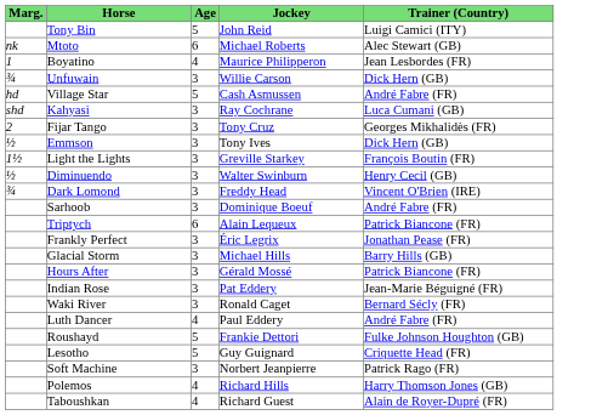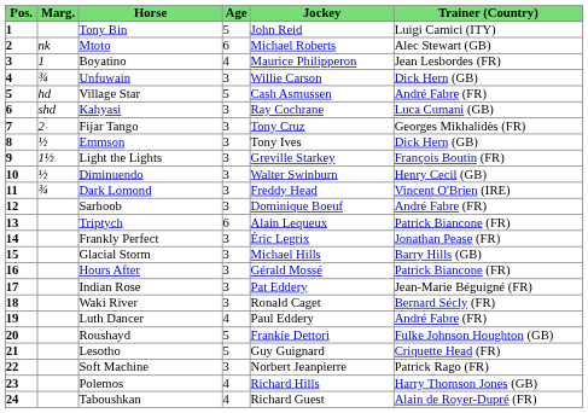 <table class = "sortable" | border="1" cellpadding="0" style="border-collapse: collapse; font-size:90%">
 <tr style="background:#7d7; text-align:center;">
+<th style="width:35px;"><strong>Pos.</strong></th>
 <th style="width:45px;"><strong>Marg.</strong></th>
 <th style="width:160px;"><strong>Horse</strong></th>
 <th style="width:30px;"><strong>Age</strong></th>
 <th style="width:160px;"><strong>Jockey</strong></th>
 <th style="width:210px;"><strong>Trainer (Country)</strong></th>
 </tr>
 <tr>
+<td><strong>1</strong></td>
 <td></td>
 <td><a href='#'>Tony Bin</a></td>
 <td>5</td>
 <td><a href='#'>John Reid</a></td>
 <td>Luigi Camici (ITY)</td>
 </tr>
 <tr>
+<td><strong>2</strong></td>
 <td><em>nk</em></td>
 <td><a href='#'>Mtoto</a></td>
 <td>6</td>
 <td><a href='#'>Michael Roberts</a></td>
 <td>Alec Stewart (GB)</td>
 </tr>
 <tr>
+<td><strong>3</strong></td>
 <td><em>1</em></td>
 <td>Boyatino</td>
 <td>4</td>
 <td><a href='#'>Maurice Philipperon</a></td>
 <td>Jean Lesbordes (FR)</td>
 </tr>
 <tr>
+<td><strong>4</strong></td>
 <td><em>¾</em></td>
 <td><a href='#'>Unfuwain</a></td>
 <td>3</td>
 <td><a href='#'>Willie Carson</a></td>
 <td><a href='#'>Dick Hern</a> (GB)</td>
 </tr>
 <tr>
+<td><strong>5</strong></td>
 <td><em>hd</em></td>
 <td>Village Star</td>
 <td>5</td>
 <td><a href='#'>Cash Asmussen</a></td>
 <td><a href='#'>André Fabre</a> (FR)</td>
 </tr>
 <tr>
+<td><strong>6</strong></td>
 <td><em>shd</em></td>
 <td><a href='#'>Kahyasi</a></td>
 <td>3</td>
 <td><a href='#'>Ray Cochrane</a></td>
 <td><a href='#'>Luca Cumani</a> (GB)</td>
 </tr>
 <tr>
+<td><strong>7</strong></td>
 <td><em>2</em></td>
 <td>Fijar Tango</td>
 <td>3</td>
 <td><a href='#'>Tony Cruz</a></td>
 <td>Georges Mikhalidès (FR)</td>
 </tr>
 <tr>
+<td><strong>8</strong></td>
 <td><em>½</em></td>
 <td><a href='#'>Emmson</a></td>
 <td>3</td>
 <td>Tony Ives</td>
 <td><a href='#'>Dick Hern</a> (GB)</td>
 </tr>
 <tr>
+<td><strong>9</strong></td>
 <td><em>1½</em></td>
 <td>Light the Lights</td>
 <td>3</td>
 <td><a href='#'>Greville Starkey</a></td>
 <td><a href='#'>François Boutin</a> (FR)</td>
 </tr>
 <tr>
+<td><strong>10</strong></td>
 <td><em>½</em></td>
 <td><a href='#'>Diminuendo</a></td>
 <td>3</td>
 <td><a href='#'>Walter Swinburn</a></td>
 <td><a href='#'>Henry Cecil</a> (GB)</td>
 </tr>
 <tr>
+<td><strong>11</strong></td>
 <td><em>¾</em></td>
 <td><a href='#'>Dark Lomond</a></td>
 <td>3</td>
 <td><a href='#'>Freddy Head</a></td>
 <td><a href='#'>Vincent O'Brien</a> (IRE)</td>
 </tr>
 <tr>
+<td><strong>12</strong></td>
 <td></td>
 <td>Sarhoob</td>
 <td>3</td>
 <td><a href='#'>Dominique Boeuf</a></td>
 <td><a href='#'>André Fabre</a> (FR)</td>
 </tr>
 <tr>
+<td><strong>13</strong></td>
 <td></td>
 <td><a href='#'>Triptych</a></td>
 <td>6</td>
 <td><a href='#'>Alain Lequeux</a></td>
 <td><a href='#'>Patrick Biancone</a> (FR)</td>
 </tr>
 <tr>
+<td><strong>14</strong></td>
 <td></td>
 <td>Frankly Perfect</td>
 <td>3</td>
 <td><a href='#'>Éric Legrix</a></td>
 <td><a href='#'>Jonathan Pease</a> (FR)</td>
 </tr>
 <tr>
+<td><strong>15</strong></td>
 <td></td>
 <td>Glacial Storm</td>
 <td>3</td>
 <td><a href='#'>Michael Hills</a></td>
 <td><a href='#'>Barry Hills</a> (GB)</td>
 </tr>
 <tr>
+<td><strong>16</strong></td>
 <td></td>
 <td><a href='#'>Hours After</a></td>
 <td>3</td>
 <td><a href='#'>Gérald Mossé</a></td>
 <td><a href='#'>Patrick Biancone</a> (FR)</td>
 </tr>
 <tr>
+<td><strong>17</strong></td>
 <td></td>
 <td>Indian Rose</td>
 <td>3</td>
 <td><a href='#'>Pat Eddery</a></td>
 <td>Jean-Marie Béguigné (FR)</td>
 </tr>
 <tr>
+<td><strong>18</strong></td>
 <td></td>
 <td>Waki River</td>
 <td>3</td>
 <td>Ronald Caget</td>
 <td><a href='#'>Bernard Sécly</a> (FR)</td>
 </tr>
 <tr>
+<td><strong>19</strong></td>
 <td></td>
 <td>Luth Dancer</td>
 <td>4</td>
 <td>Paul Eddery</td>
 <td><a href='#'>André Fabre</a> (FR)</td>
 </tr>
 <tr>
+<td><strong>20</strong></td>
 <td></td>
 <td>Roushayd</td>
 <td>5</td>
 <td><a href='#'>Frankie Dettori</a></td>
 <td><a href='#'>Fulke Johnson Houghton</a> (GB)</td>
 </tr>
 <tr>
+<td><strong>21</strong></td>
 <td></td>
 <td>Lesotho</td>
 <td>5</td>
 <td>Guy Guignard</td>
 <td><a href='#'>Criquette Head</a> (FR)</td>
 </tr>
 <tr>
+<td><strong>22</strong></td>
 <td></td>
 <td>Soft Machine</td>
 <td>3</td>
 <td>Norbert Jeanpierre</td>
 <td>Patrick Rago (FR)</td>
 </tr>
 <tr>
+<td><strong>23</strong></td>
 <td></td>
 <td>Polemos</td>
 <td>4</td>
 <td><a href='#'>Richard Hills</a></td>
 <td><a href='#'>Harry Thomson Jones</a> (GB)</td>
 </tr>
 <tr>
+<td><strong>24</strong></td>
 <td></td>
 <td>Taboushkan</td>
 <td>4</td>
 <td>Richard Guest</td>
 <td><a href='#'>Alain de Royer-Dupré</a> (FR)</td>
 </tr>
 </table>
